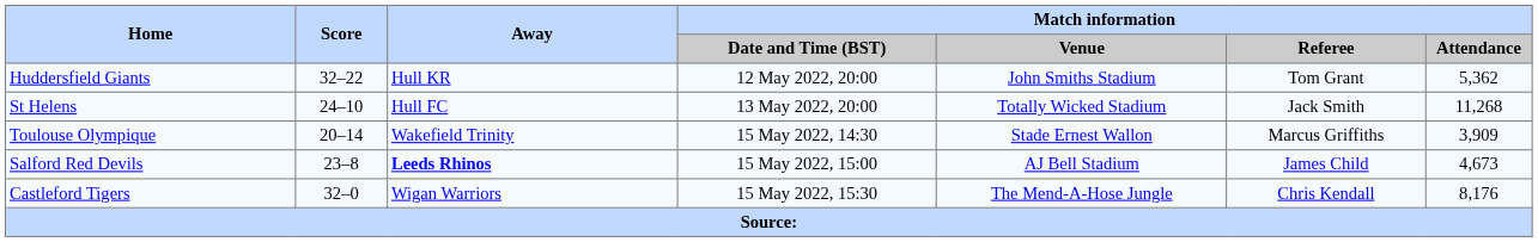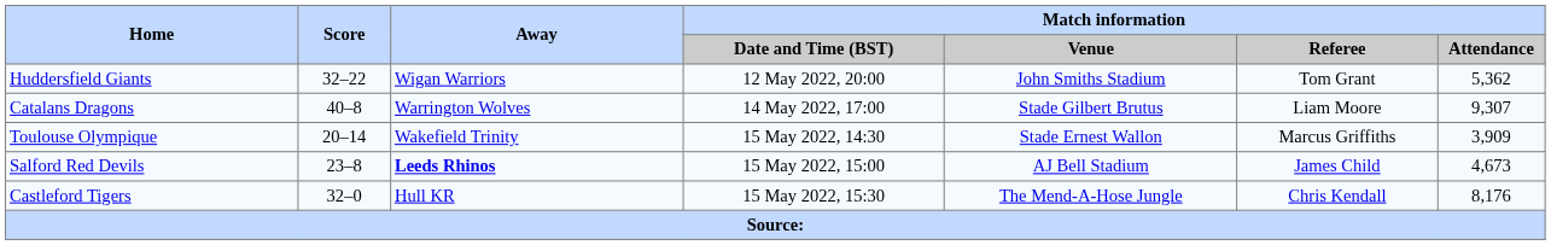 <table border=1 style="border-collapse:collapse; font-size:90%; text-align:center;" cellpadding=3 cellspacing=0 width=100%>
 <tr style="background:#C1D8ff;">
 <th scope="col" rowspan=2 width=19%>Home</th>
 <th scope="col" rowspan=2 width=6%>Score</th>
 <th scope="col" rowspan=2 width=19%>Away</th>
 <th colspan=4>Match information</th>
 </tr>
 <tr style="background:#CCCCCC;">
 <th scope="col" width=17%>Date and Time (BST)</th>
 <th scope="col" width=19%>Venue</th>
 <th scope="col" width=13%>Referee</th>
 <th scope="col" width=7%>Attendance</th>
 </tr>
 <tr style="background:#F5FAFF;">
 <td style="text-align:left;"> <a href='#'>Huddersfield Giants</a></td>
 <td>32–22</td>
-<td style="text-align:left;"> <a href='#'>Hull KR</a></td>
+<td style="text-align:left;"> <a href='#'>Wigan Warriors</a></td>
 <td>12 May 2022, 20:00</td>
 <td><a href='#'>John Smiths Stadium</a></td>
 <td>Tom Grant</td>
 <td>5,362</td>
 </tr>
 <tr style="background:#F5FAFF;">
-<td style="text-align:left;"> <a href='#'>St Helens</a></td>
-<td>24–10</td>
-<td style="text-align:left;"> <a href='#'>Hull FC</a></td>
-<td>13 May 2022, 20:00</td>
-<td><a href='#'>Totally Wicked Stadium</a></td>
-<td>Jack Smith</td>
-<td>11,268</td>
+<td style="text-align:left;"> <a href='#'>Catalans Dragons</a></td>
+<td>40–8</td>
+<td style="text-align:left;"> <a href='#'>Warrington Wolves</a></td>
+<td>14 May 2022, 17:00</td>
+<td><a href='#'>Stade Gilbert Brutus</a></td>
+<td>Liam Moore</td>
+<td>9,307</td>
 </tr>
 <tr style="background:#F5FAFF;">
 <td style="text-align:left;"> <a href='#'>Toulouse Olympique</a></td>
 <td>20–14</td>
 <td style="text-align:left;"> <a href='#'>Wakefield Trinity</a></td>
 <td>15 May 2022, 14:30</td>
 <td><a href='#'>Stade Ernest Wallon</a></td>
 <td>Marcus Griffiths</td>
 <td>3,909</td>
 </tr>
 <tr style="background:#F5FAFF;">
 <td style="text-align:left;"> <a href='#'>Salford Red Devils</a></td>
 <td>23–8</td>
 <td style="text-align:left;"><strong> <a href='#'>Leeds Rhinos</a></strong></td>
 <td>15 May 2022, 15:00</td>
 <td><a href='#'>AJ Bell Stadium</a></td>
 <td><a href='#'>James Child</a></td>
 <td>4,673</td>
 </tr>
 <tr style="background:#F5FAFF;">
 <td style="text-align:left;"> <a href='#'>Castleford Tigers</a></td>
 <td>32–0</td>
-<td style="text-align:left;"> <a href='#'>Wigan Warriors</a></td>
+<td style="text-align:left;"> <a href='#'>Hull KR</a></td>
 <td>15 May 2022, 15:30</td>
 <td><a href='#'>The Mend-A-Hose Jungle</a></td>
 <td><a href='#'>Chris Kendall</a></td>
 <td>8,176</td>
 </tr>
 <tr style="background:#c1d8ff;">
 <th colspan=7>Source:</th>
 </tr>
 </table>
